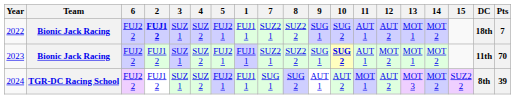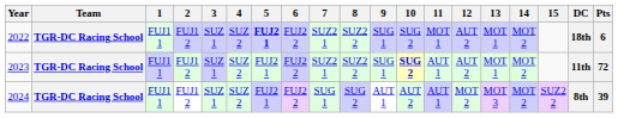 <table class="wikitable" style="text-align:center; font-size:85%">
 <tr>
 <th>Year</th>
 <th>Team</th>
-<th>6</th>
+<th>1</th>
 <th>2</th>
 <th>3</th>
 <th>4</th>
 <th>5</th>
-<th>1</th>
+<th>6</th>
 <th>7</th>
 <th>8</th>
 <th>9</th>
 <th>10</th>
 <th>11</th>
 <th>12</th>
 <th>13</th>
 <th>14</th>
 <th>15</th>
 <th>DC</th>
 <th>Pts</th>
 </tr>
 <tr>
 <td><a href='#'>2022</a></td>
-<th><a href='#'>Bionic Jack Racing</a></th>
-<td style="background:#cfcfff;"><a href='#'>FUJ2<br>2</a><br></td>
-<td style="background:#cfcfff;"><strong><a href='#'>FUJ1<br>2</a><br></strong></td>
+<th><a href='#'>TGR-DC Racing School</a></th>
+<td style="background:#dfffdf;"><a href='#'>FUJ1<br>1</a><br></td>
+<td style="background:#cfcfff;"><a href='#'>FUJ1<br>2</a><br></td>
 <td style="background:#cfcfff;"><a href='#'>SUZ<br>1</a><br></td>
 <td style="background:#cfcfff;"><a href='#'>SUZ<br>2</a><br></td>
-<td style="background:#cfcfff;"><a href='#'>FUJ2<br>1</a><br></td>
-<td style="background:#dfffdf;"><a href='#'>FUJ1<br>1</a><br></td>
+<td style="background:#cfcfff;"><strong><a href='#'>FUJ2<br>1</a><br></strong></td>
+<td style="background:#cfcfff;"><a href='#'>FUJ2<br>2</a><br></td>
 <td style="background:#dfffdf;"><a href='#'>SUZ2<br>1</a><br></td>
 <td style="background:#dfffdf;"><a href='#'>SUZ2<br>2</a><br></td>
 <td style="background:#cfcfff;"><a href='#'>SUG<br>1</a><br></td>
 <td style="background:#cfcfff;"><a href='#'>SUG<br>2</a><br></td>
-<td style="background:#cfcfff;"><a href='#'>AUT<br>1</a><br></td>
+<td style="background:#cfcfff;"><a href='#'>MOT<br>1</a><br></td>
 <td style="background:#cfcfff;"><a href='#'>AUT<br>2</a><br></td>
 <td style="background:#cfcfff;"><a href='#'>MOT<br>1</a><br></td>
 <td style="background:#cfcfff;"><a href='#'>MOT<br>2</a><br></td>
 <td></td>
 <th>18th</th>
-<th>7</th>
+<th>6</th>
 </tr>
 <tr>
 <td><a href='#'>2023</a></td>
-<th><a href='#'>Bionic Jack Racing</a></th>
-<td style="background:#cfcfff;"><a href='#'>FUJ2<br>2</a><br></td>
+<th><a href='#'>TGR-DC Racing School</a></th>
+<td style="background:#cfcfff;"><a href='#'>FUJ1<br>1</a><br></td>
 <td style="background:#dfffdf;"><a href='#'>FUJ1<br>2</a><br></td>
 <td style="background:#cfcfff;"><a href='#'>SUZ<br>1</a><br></td>
 <td style="background:#dfffdf;"><a href='#'>SUZ<br>2</a><br></td>
 <td style="background:#dfffdf;"><a href='#'>FUJ2<br>1</a><br></td>
-<td style="background:#cfcfff;"><a href='#'>FUJ1<br>1</a><br></td>
+<td style="background:#cfcfff;"><a href='#'>FUJ2<br>2</a><br></td>
 <td style="background:#dfffdf;"><a href='#'>SUZ2<br>1</a><br></td>
 <td style="background:#dfffdf;"><a href='#'>SUZ2<br>2</a><br></td>
 <td style="background:#dfffdf;"><a href='#'>SUG<br>1</a><br></td>
 <td style="background:#ffffbf;"><strong><a href='#'>SUG<br>2</a></strong><br></td>
 <td style="background:#dfffdf;"><a href='#'>AUT<br>1</a><br></td>
-<td style="background:#dfffdf;"><a href='#'>MOT<br>2</a><br></td>
+<td style="background:#dfffdf;"><a href='#'>AUT<br>2</a><br></td>
 <td style="background:#dfffdf;"><a href='#'>MOT<br>1</a><br></td>
 <td style="background:#dfffdf;"><a href='#'>MOT<br>2</a><br></td>
 <td></td>
 <th>11th</th>
-<th>70</th>
+<th>72</th>
 </tr>
 <tr>
 <td><a href='#'>2024</a></td>
 <th><a href='#'>TGR-DC Racing School</a></th>
-<td style="background:#efcfff;"><a href='#'>FUJ2<br>2</a><br></td>
+<td style="background:#dfffdf;"><a href='#'>FUJ1<br>1</a><br></td>
 <td style="background:#FFFFFF;"><a href='#'>FUJ1<br>2</a><br></td>
 <td style="background:#dfffdf;"><a href='#'>SUZ<br>1</a><br></td>
 <td style="background:#dfffdf;"><a href='#'>SUZ<br>2</a><br></td>
 <td style="background:#cfcfff;"><a href='#'>FUJ2<br>1</a><br></td>
-<td style="background:#dfffdf;"><a href='#'>FUJ1<br>1</a><br></td>
+<td style="background:#efcfff;"><a href='#'>FUJ2<br>2</a><br></td>
 <td style="background:#dfffdf;"><a href='#'>SUG<br>1</a><br></td>
 <td style="background:#cfcfff;"><a href='#'>SUG<br>2</a><br></td>
 <td style="background:#FFFFFF;"><a href='#'>AUT<br>1</a><br></td>
 <td style="background:#dfffdf;"><a href='#'>AUT<br>2</a><br></td>
-<td style="background:#cfcfff;"><a href='#'>MOT<br>1</a><br></td>
-<td style="background:#dfffdf;"><a href='#'>AUT<br>2</a><br></td>
+<td style="background:#cfcfff;"><a href='#'>AUT<br>1</a><br></td>
+<td style="background:#dfffdf;"><a href='#'>MOT<br>2</a><br></td>
 <td style="background:#efcfff;"><a href='#'>MOT<br>3</a><br></td>
 <td style="background:#cfcfff;"><a href='#'>MOT<br>2</a><br></td>
 <td style="background:#efcfff;"><a href='#'>SUZ2<br>2</a><br></td>
 <th>8th</th>
 <th>39</th>
 </tr>
 </table>
